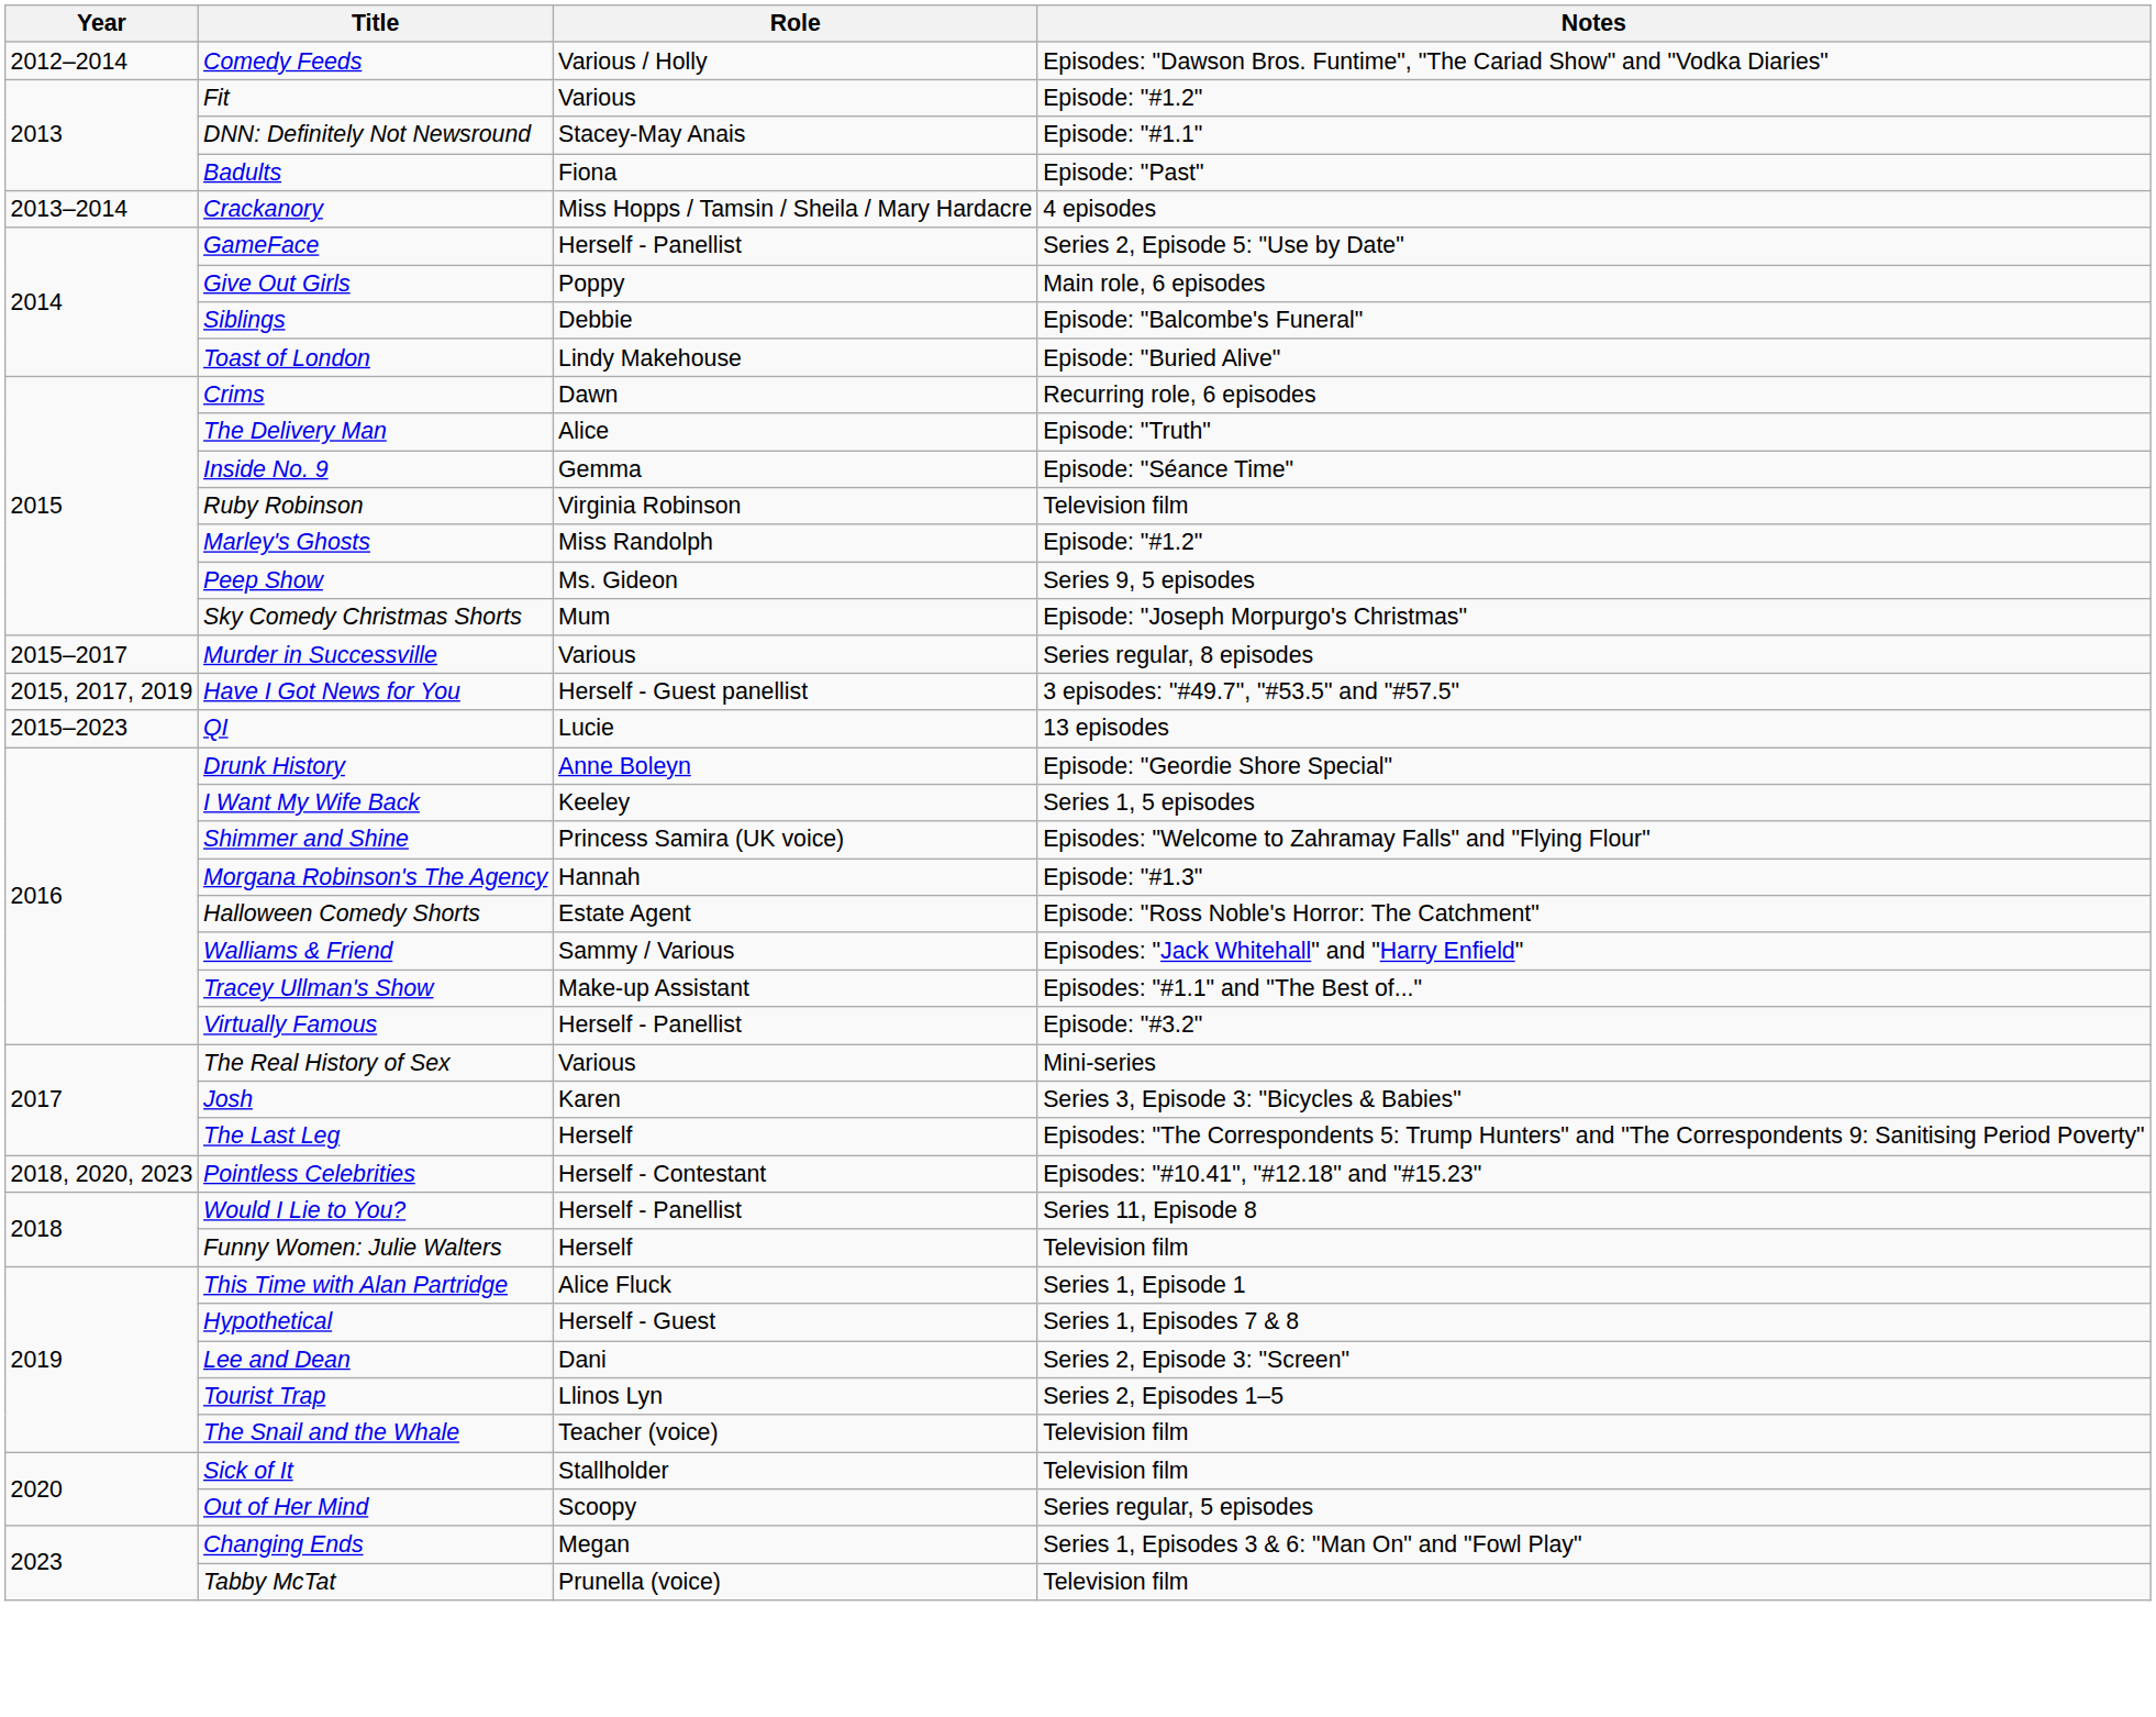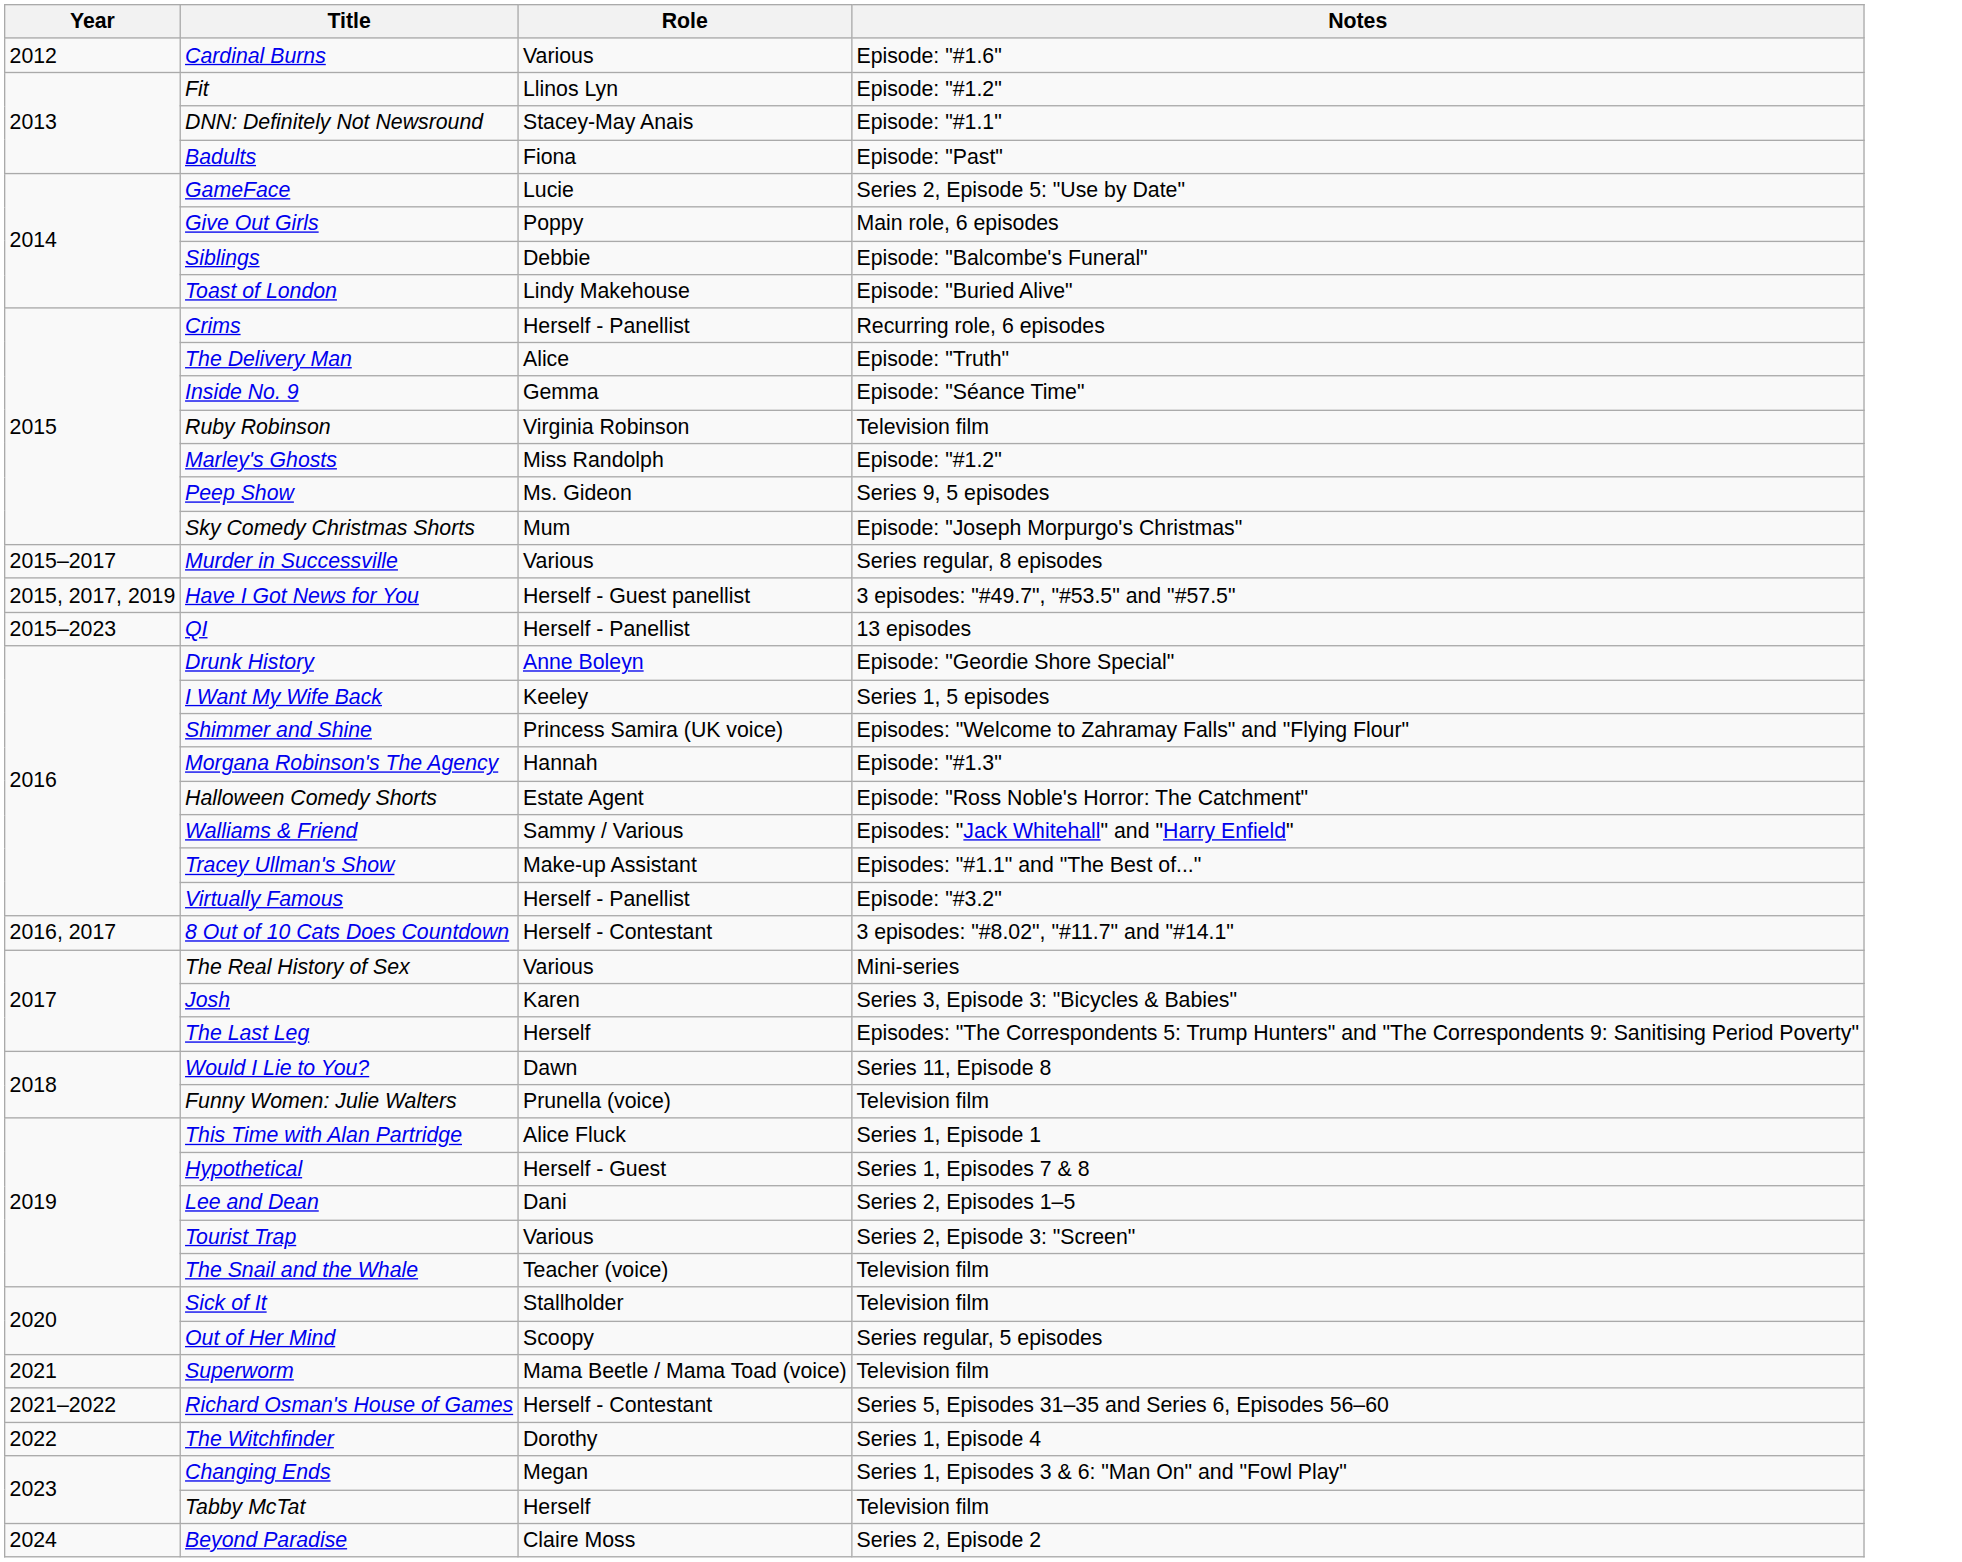 <table class="wikitable sortable">
 <tr>
 <th>Year</th>
 <th>Title</th>
 <th>Role</th>
 <th class="unsortable">Notes</th>
 </tr>
 <tr>
-<td>2012–2014</td>
-<td><em><a href='#'>Comedy Feeds</a></em></td>
-<td>Various / Holly</td>
-<td>Episodes: "Dawson Bros. Funtime", "The Cariad Show" and "Vodka Diaries"</td>
+<td>2012</td>
+<td><em><a href='#'>Cardinal Burns</a></em></td>
+<td>Various</td>
+<td>Episode: "#1.6"</td>
 </tr>
 <tr>
 <td rowspan="3">2013</td>
 <td><em>Fit</em></td>
-<td>Various</td>
+<td>Llinos Lyn</td>
 <td>Episode: "#1.2"</td>
 </tr>
 <tr>
 <td><em>DNN: Definitely Not Newsround</em></td>
 <td>Stacey-May Anais</td>
 <td>Episode: "#1.1"</td>
 </tr>
 <tr>
 <td><em><a href='#'>Badults</a></em></td>
 <td>Fiona</td>
 <td>Episode: "Past"</td>
 </tr>
 <tr>
-<td>2013–2014</td>
-<td><em><a href='#'>Crackanory</a></em></td>
-<td>Miss Hopps / Tamsin / Sheila / Mary Hardacre</td>
-<td>4 episodes</td>
-</tr>
-<tr>
 <td rowspan="4">2014</td>
 <td><em><a href='#'>GameFace</a></em></td>
-<td>Herself - Panellist</td>
+<td>Lucie</td>
 <td>Series 2, Episode 5: "Use by Date"</td>
 </tr>
 <tr>
 <td><em><a href='#'>Give Out Girls</a></em></td>
 <td>Poppy</td>
 <td>Main role, 6 episodes</td>
 </tr>
 <tr>
 <td><em><a href='#'>Siblings</a></em></td>
 <td>Debbie</td>
 <td>Episode: "Balcombe's Funeral"</td>
 </tr>
 <tr>
 <td><em><a href='#'>Toast of London</a></em></td>
 <td>Lindy Makehouse</td>
 <td>Episode: "Buried Alive"</td>
 </tr>
 <tr>
 <td rowspan="7">2015</td>
 <td><em><a href='#'>Crims</a></em></td>
-<td>Dawn</td>
+<td>Herself - Panellist</td>
 <td>Recurring role, 6 episodes</td>
 </tr>
 <tr>
 <td><em><a href='#'>The Delivery Man</a></em></td>
 <td>Alice</td>
 <td>Episode: "Truth"</td>
 </tr>
 <tr>
 <td><em><a href='#'>Inside No. 9</a></em></td>
 <td>Gemma</td>
 <td>Episode: "Séance Time"</td>
 </tr>
 <tr>
 <td><em>Ruby Robinson</em></td>
 <td>Virginia Robinson</td>
 <td>Television film</td>
 </tr>
 <tr>
 <td><em><a href='#'>Marley's Ghosts</a></em></td>
 <td>Miss Randolph</td>
 <td>Episode: "#1.2"</td>
 </tr>
 <tr>
 <td><em><a href='#'>Peep Show</a></em></td>
 <td>Ms. Gideon</td>
 <td>Series 9, 5 episodes</td>
 </tr>
 <tr>
 <td><em>Sky Comedy Christmas Shorts</em></td>
 <td>Mum</td>
 <td>Episode: "Joseph Morpurgo's Christmas"</td>
 </tr>
 <tr>
 <td>2015–2017</td>
 <td><em><a href='#'>Murder in Successville</a></em></td>
 <td>Various</td>
 <td>Series regular, 8 episodes</td>
 </tr>
 <tr>
 <td>2015, 2017, 2019</td>
 <td><em><a href='#'>Have I Got News for You</a></em></td>
 <td>Herself - Guest panellist</td>
 <td>3 episodes: "#49.7", "#53.5" and "#57.5"</td>
 </tr>
 <tr>
 <td>2015–2023</td>
 <td><em><a href='#'>QI</a></em></td>
-<td>Lucie</td>
+<td>Herself - Panellist</td>
 <td>13 episodes</td>
 </tr>
 <tr>
 <td rowspan="8">2016</td>
 <td><em><a href='#'>Drunk History</a></em></td>
 <td><a href='#'>Anne Boleyn</a></td>
 <td>Episode: "Geordie Shore Special"</td>
 </tr>
 <tr>
 <td><em><a href='#'>I Want My Wife Back</a></em></td>
 <td>Keeley</td>
 <td>Series 1, 5 episodes</td>
 </tr>
 <tr>
 <td><em><a href='#'>Shimmer and Shine</a></em></td>
 <td>Princess Samira (UK voice)</td>
 <td>Episodes: "Welcome to Zahramay Falls" and "Flying Flour"</td>
 </tr>
 <tr>
 <td><em><a href='#'>Morgana Robinson's The Agency</a></em></td>
 <td>Hannah</td>
 <td>Episode: "#1.3"</td>
 </tr>
 <tr>
 <td><em>Halloween Comedy Shorts</em></td>
 <td>Estate Agent</td>
 <td>Episode: "Ross Noble's Horror: The Catchment"</td>
 </tr>
 <tr>
 <td><em><a href='#'>Walliams & Friend</a></em></td>
 <td>Sammy / Various</td>
 <td>Episodes: "<a href='#'>Jack Whitehall</a>" and "<a href='#'>Harry Enfield</a>"</td>
 </tr>
 <tr>
 <td><em><a href='#'>Tracey Ullman's Show</a></em></td>
 <td>Make-up Assistant</td>
 <td>Episodes: "#1.1" and "The Best of..."</td>
 </tr>
 <tr>
 <td><em><a href='#'>Virtually Famous</a></em></td>
 <td>Herself - Panellist</td>
 <td>Episode: "#3.2"</td>
 </tr>
 <tr>
+<td>2016, 2017</td>
+<td><em><a href='#'>8 Out of 10 Cats Does Countdown</a></em></td>
+<td>Herself - Contestant</td>
+<td>3 episodes: "#8.02", "#11.7" and "#14.1"</td>
+</tr>
+<tr>
 <td rowspan="3">2017</td>
 <td><em>The Real History of Sex</em></td>
 <td>Various</td>
 <td>Mini-series</td>
 </tr>
 <tr>
 <td><a href='#'><em>Josh</em></a></td>
 <td>Karen</td>
 <td>Series 3, Episode 3: "Bicycles & Babies"</td>
 </tr>
 <tr>
 <td><em><a href='#'>The Last Leg</a></em></td>
 <td>Herself</td>
 <td>Episodes: "The Correspondents 5: Trump Hunters" and "The Correspondents 9: Sanitising Period Poverty"</td>
 </tr>
 <tr>
-<td>2018, 2020, 2023</td>
-<td><em><a href='#'>Pointless Celebrities</a></em></td>
-<td>Herself - Contestant</td>
-<td>Episodes: "#10.41", "#12.18" and "#15.23"</td>
-</tr>
-<tr>
 <td rowspan="2">2018</td>
 <td><em><a href='#'>Would I Lie to You?</a></em></td>
-<td>Herself - Panellist</td>
+<td>Dawn</td>
 <td>Series 11, Episode 8</td>
 </tr>
 <tr>
 <td><em>Funny Women: Julie Walters</em></td>
-<td>Herself</td>
+<td>Prunella (voice)</td>
 <td>Television film</td>
 </tr>
 <tr>
 <td rowspan="5">2019</td>
 <td><em><a href='#'>This Time with Alan Partridge</a></em></td>
 <td>Alice Fluck</td>
 <td>Series 1, Episode 1</td>
 </tr>
 <tr>
 <td><em><a href='#'>Hypothetical</a></em></td>
 <td>Herself - Guest</td>
 <td>Series 1, Episodes 7 & 8</td>
 </tr>
 <tr>
 <td><em><a href='#'>Lee and Dean</a></em></td>
 <td>Dani</td>
-<td>Series 2, Episode 3: "Screen"</td>
+<td>Series 2, Episodes 1–5</td>
 </tr>
 <tr>
 <td><em><a href='#'>Tourist Trap</a></em></td>
-<td>Llinos Lyn</td>
-<td>Series 2, Episodes 1–5</td>
+<td>Various</td>
+<td>Series 2, Episode 3: "Screen"</td>
 </tr>
 <tr>
 <td><em><a href='#'>The Snail and the Whale</a></em></td>
 <td>Teacher (voice)</td>
 <td>Television film</td>
 </tr>
 <tr>
 <td rowspan="2">2020</td>
 <td><em><a href='#'>Sick of It</a></em></td>
 <td>Stallholder</td>
 <td>Television film</td>
 </tr>
 <tr>
 <td><em><a href='#'>Out of Her Mind</a></em></td>
 <td>Scoopy</td>
 <td>Series regular, 5 episodes</td>
 </tr>
 <tr>
+<td>2021</td>
+<td><em><a href='#'>Superworm</a></em></td>
+<td>Mama Beetle / Mama Toad (voice)</td>
+<td>Television film</td>
+</tr>
+<tr>
+<td>2021–2022</td>
+<td><em><a href='#'>Richard Osman's House of Games</a></em></td>
+<td>Herself - Contestant</td>
+<td>Series 5, Episodes 31–35 and Series 6, Episodes 56–60</td>
+</tr>
+<tr>
+<td>2022</td>
+<td><em><a href='#'>The Witchfinder</a></em></td>
+<td>Dorothy</td>
+<td>Series 1, Episode 4</td>
+</tr>
+<tr>
 <td rowspan="2">2023</td>
 <td><em><a href='#'>Changing Ends</a></em></td>
 <td>Megan</td>
 <td>Series 1, Episodes 3 & 6: "Man On" and "Fowl Play"</td>
 </tr>
 <tr>
 <td><em>Tabby McTat</em></td>
-<td>Prunella (voice)</td>
+<td>Herself</td>
 <td>Television film</td>
 </tr>
+<tr>
+<td>2024</td>
+<td><em><a href='#'>Beyond Paradise</a></em></td>
+<td>Claire Moss</td>
+<td>Series 2, Episode 2</td>
+</tr>
 </table>
